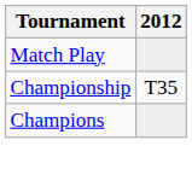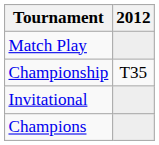 <table class="wikitable" style="text-align:center;">
 <tr>
 <th>Tournament</th>
 <th>2012</th>
 </tr>
 <tr>
 <td align="left"><a href='#'>Match Play</a></td>
 <td style="background:#eeeeee;"></td>
 </tr>
 <tr>
 <td align="left"><a href='#'>Championship</a></td>
 <td>T35</td>
 </tr>
 <tr>
+<td align="left"><a href='#'>Invitational</a></td>
+<td style="background:#eeeeee;"></td>
+</tr>
+<tr>
 <td align="left"><a href='#'>Champions</a></td>
 <td style="background:#eeeeee;"></td>
 </tr>
 </table>
